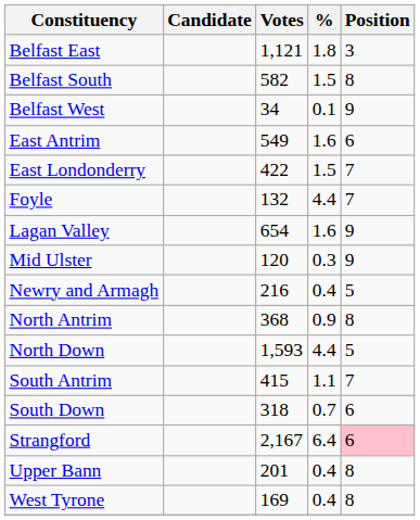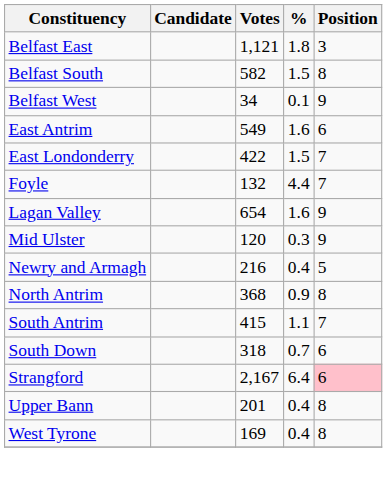 <table class="wikitable sortable">
 <tr>
 <th>Constituency</th>
 <th>Candidate</th>
 <th>Votes</th>
 <th>%</th>
 <th>Position</th>
 </tr>
 <tr>
 <td><a href='#'>Belfast East</a></td>
 <td></td>
 <td>1,121</td>
 <td>1.8</td>
 <td>3</td>
 </tr>
 <tr>
 <td><a href='#'>Belfast South</a></td>
 <td></td>
 <td>582</td>
 <td>1.5</td>
 <td>8</td>
 </tr>
 <tr>
 <td><a href='#'>Belfast West</a></td>
 <td></td>
 <td>34</td>
 <td>0.1</td>
 <td>9</td>
 </tr>
 <tr>
 <td><a href='#'>East Antrim</a></td>
 <td></td>
 <td>549</td>
 <td>1.6</td>
 <td>6</td>
 </tr>
 <tr>
 <td><a href='#'>East Londonderry</a></td>
 <td></td>
 <td>422</td>
 <td>1.5</td>
 <td>7</td>
 </tr>
 <tr>
 <td><a href='#'>Foyle</a></td>
 <td></td>
 <td>132</td>
 <td>4.4</td>
 <td>7</td>
 </tr>
 <tr>
 <td><a href='#'>Lagan Valley</a></td>
 <td></td>
 <td>654</td>
 <td>1.6</td>
 <td>9</td>
 </tr>
 <tr>
 <td><a href='#'>Mid Ulster</a></td>
 <td></td>
 <td>120</td>
 <td>0.3</td>
 <td>9</td>
 </tr>
 <tr>
 <td><a href='#'>Newry and Armagh</a></td>
 <td></td>
 <td>216</td>
 <td>0.4</td>
 <td>5</td>
 </tr>
 <tr>
 <td><a href='#'>North Antrim</a></td>
 <td></td>
 <td>368</td>
 <td>0.9</td>
 <td>8</td>
 </tr>
 <tr>
-<td><a href='#'>North Down</a></td>
-<td></td>
-<td>1,593</td>
-<td>4.4</td>
-<td>5</td>
-</tr>
-<tr>
 <td><a href='#'>South Antrim</a></td>
 <td></td>
 <td>415</td>
 <td>1.1</td>
 <td>7</td>
 </tr>
 <tr>
 <td><a href='#'>South Down</a></td>
 <td></td>
 <td>318</td>
 <td>0.7</td>
 <td>6</td>
 </tr>
 <tr>
 <td><a href='#'>Strangford</a></td>
 <td></td>
 <td>2,167</td>
 <td>6.4</td>
 <td style="background: pink;">6</td>
 </tr>
 <tr>
 <td><a href='#'>Upper Bann</a></td>
 <td></td>
 <td>201</td>
 <td>0.4</td>
 <td>8</td>
 </tr>
 <tr>
 <td><a href='#'>West Tyrone</a></td>
 <td></td>
 <td>169</td>
 <td>0.4</td>
 <td>8</td>
 </tr>
 <tr>
 </tr>
 </table>
